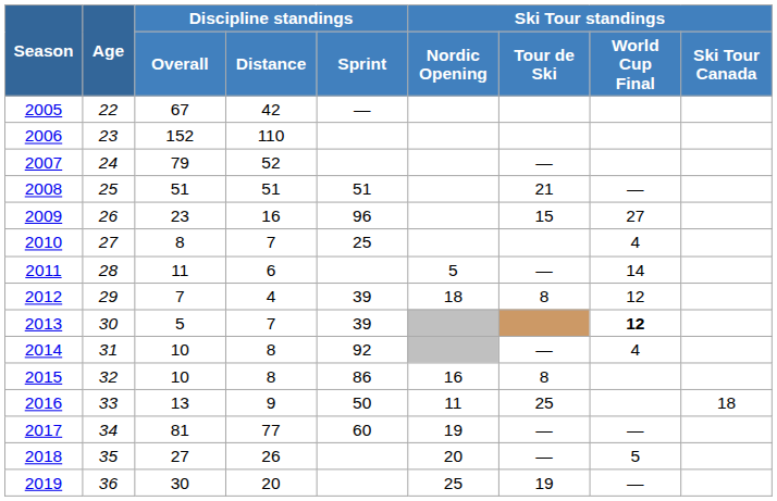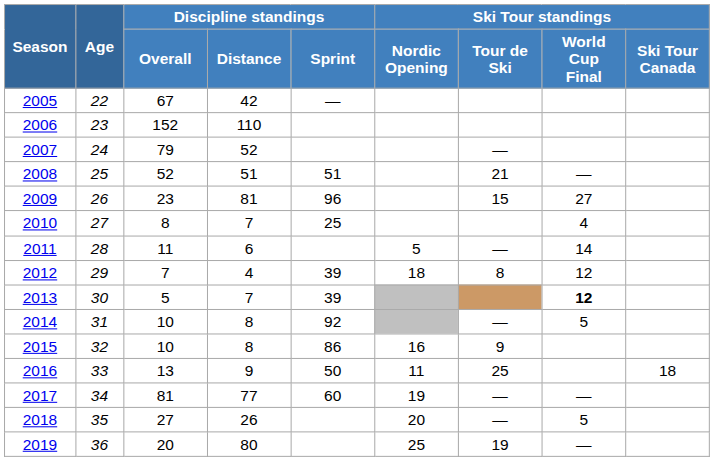 <table class="wikitable" style="font-size:95%; text-align:center; border:grey solid 1px; border-collapse:collapse; background:#ffffff;">
 <tr>
 <th style="background-color:#369; color:white; width:60px;" rowspan="2"> Season </th>
 <th style="background-color:#369; color:white; width:40px;" rowspan="2"> Age </th>
 <th style="background-color:#4180be; color:white;" colspan="3">Discipline standings</th>
 <th style="background-color:#4180be; color:white;" colspan="4">Ski Tour standings</th>
 </tr>
 <tr>
 <th style="background-color:#4180be; color:white; width:75px;">Overall</th>
 <th style="background-color:#4180be; color:white; width:75px;">Distance</th>
 <th style="background-color:#4180be; color:white; width:75px;">Sprint</th>
 <th style="background-color:#4180be; color:white; width:75px;">Nordic<br>Opening</th>
 <th style="background-color:#4180be; color:white; width:75px;">Tour de<br>Ski</th>
 <th style="background-color:#4180be; color:white; width:75px;">World Cup<br>Final</th>
 <th style="background-color:#4180be; color:white; width:75px;">Ski Tour<br>Canada</th>
 </tr>
 <tr>
 <td><a href='#'>2005</a></td>
 <td><em>22</em></td>
 <td>67</td>
 <td>42</td>
 <td>—</td>
 <td></td>
 <td></td>
 <td></td>
 <td></td>
 </tr>
 <tr>
 <td><a href='#'>2006</a></td>
 <td><em>23</em></td>
 <td>152</td>
 <td>110</td>
 <td></td>
 <td></td>
 <td></td>
 <td></td>
 <td></td>
 </tr>
 <tr>
 <td><a href='#'>2007</a></td>
 <td><em>24</em></td>
 <td>79</td>
 <td>52</td>
 <td></td>
 <td></td>
 <td>—</td>
 <td></td>
 <td></td>
 </tr>
 <tr>
 <td><a href='#'>2008</a></td>
 <td><em>25</em></td>
-<td>51</td>
+<td>52</td>
 <td>51</td>
 <td>51</td>
 <td></td>
 <td>21</td>
 <td>—</td>
 <td></td>
 </tr>
 <tr>
 <td><a href='#'>2009</a></td>
 <td><em>26</em></td>
 <td>23</td>
-<td>16</td>
+<td>81</td>
 <td>96</td>
 <td></td>
 <td>15</td>
 <td>27</td>
 <td></td>
 </tr>
 <tr>
 <td><a href='#'>2010</a></td>
 <td><em>27</em></td>
 <td>8</td>
 <td>7</td>
 <td>25</td>
 <td></td>
 <td></td>
 <td>4</td>
 <td></td>
 </tr>
 <tr>
 <td><a href='#'>2011</a></td>
 <td><em>28</em></td>
 <td>11</td>
 <td>6</td>
 <td></td>
 <td>5</td>
 <td>—</td>
 <td>14</td>
 <td></td>
 </tr>
 <tr>
 <td><a href='#'>2012</a></td>
 <td><em>29</em></td>
 <td>7</td>
 <td>4</td>
 <td>39</td>
 <td>18</td>
 <td>8</td>
 <td>12</td>
 <td></td>
 </tr>
 <tr>
 <td><a href='#'>2013</a></td>
 <td><em>30</em></td>
 <td>5</td>
 <td>7</td>
 <td>39</td>
 <td style="background:silver;"></td>
 <td style="background:#c96;"></td>
 <td><strong>12</strong></td>
 <td></td>
 </tr>
 <tr>
 <td><a href='#'>2014</a></td>
 <td><em>31</em></td>
 <td>10</td>
 <td>8</td>
 <td>92</td>
 <td style="background:silver;"></td>
 <td>—</td>
-<td>4</td>
+<td>5</td>
 <td></td>
 </tr>
 <tr>
 <td><a href='#'>2015</a></td>
 <td><em>32</em></td>
 <td>10</td>
 <td>8</td>
 <td>86</td>
 <td>16</td>
-<td>8</td>
+<td>9</td>
 <td></td>
 <td></td>
 </tr>
 <tr>
 <td><a href='#'>2016</a></td>
 <td><em>33</em></td>
 <td>13</td>
 <td>9</td>
 <td>50</td>
 <td>11</td>
 <td>25</td>
 <td></td>
 <td>18</td>
 </tr>
 <tr>
 <td><a href='#'>2017</a></td>
 <td><em>34</em></td>
 <td>81</td>
 <td>77</td>
 <td>60</td>
 <td>19</td>
 <td>—</td>
 <td>—</td>
 <td></td>
 </tr>
 <tr>
 <td><a href='#'>2018</a></td>
 <td><em>35</em></td>
 <td>27</td>
 <td>26</td>
 <td></td>
 <td>20</td>
 <td>—</td>
 <td>5</td>
 <td></td>
 </tr>
 <tr>
 <td><a href='#'>2019</a></td>
 <td><em>36</em></td>
-<td>30</td>
 <td>20</td>
+<td>80</td>
 <td></td>
 <td>25</td>
 <td>19</td>
 <td>—</td>
 <td></td>
 </tr>
 </table>
